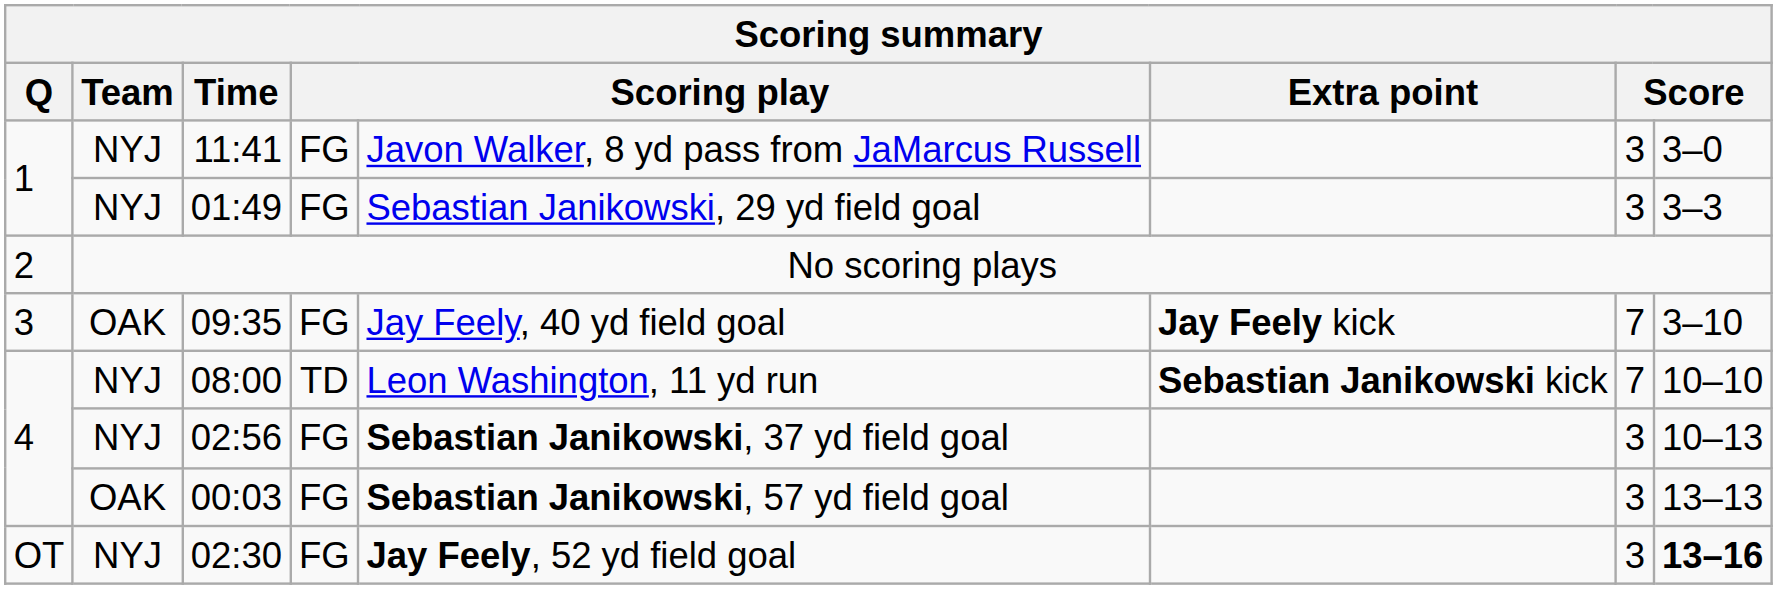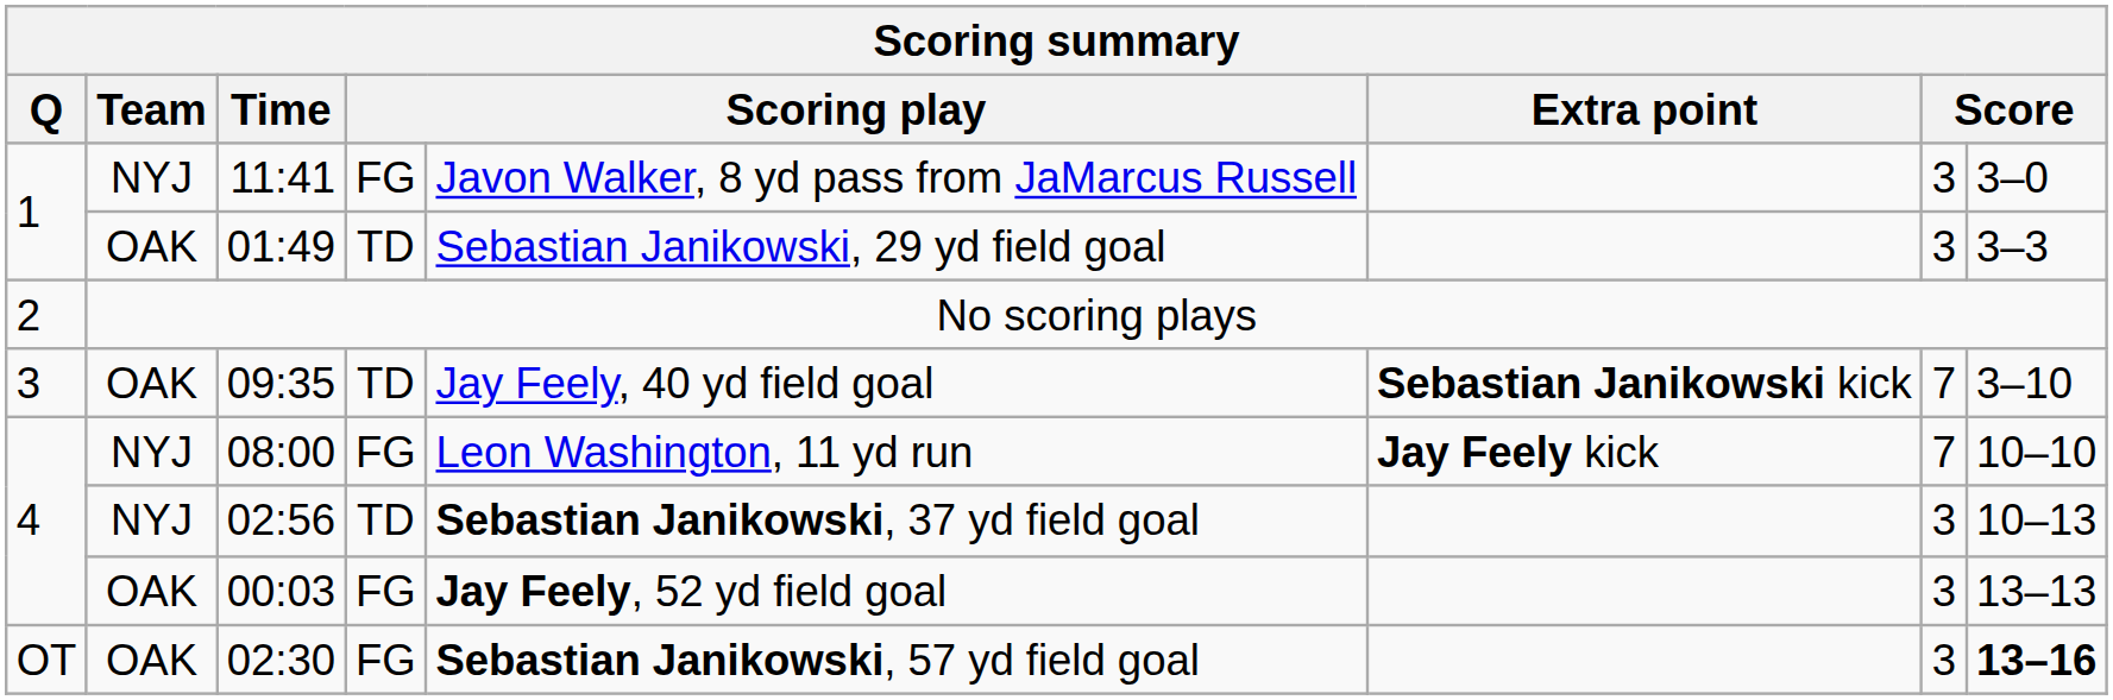 <table class="wikitable" style="font-size: 95%;">
 <tr>
 <th colspan=8>Scoring summary</th>
 </tr>
 <tr>
 <th>Q</th>
 <th>Team</th>
 <th>Time</th>
 <th colspan=2>Scoring play</th>
 <th>Extra point</th>
 <th colspan=2>Score</th>
 </tr>
 <tr>
 <td rowspan="2">1</td>
 <td align=center>NYJ</td>
 <td align=right>11:41</td>
 <td align=center>FG</td>
 <td><a href='#'>Javon Walker</a>, 8 yd pass from <a href='#'>JaMarcus Russell</a></td>
 <td></td>
 <td>3</td>
 <td>3–0</td>
 </tr>
 <tr>
-<td align=center>NYJ</td>
+<td align=center>OAK</td>
 <td align=right>01:49</td>
-<td align=center>FG</td>
+<td align=center>TD</td>
 <td><a href='#'>Sebastian Janikowski</a>, 29 yd field goal</td>
 <td></td>
 <td>3</td>
 <td>3–3</td>
 </tr>
 <tr>
 <td>2</td>
 <td align=center colspan="7">No scoring plays</td>
 </tr>
 <tr>
 <td>3</td>
 <td align=center>OAK</td>
 <td align=right>09:35</td>
-<td align=center>FG</td>
+<td align=center>TD</td>
 <td><a href='#'>Jay Feely</a>, 40 yd field goal</td>
-<td><strong>Jay Feely</strong> kick</td>
+<td><strong>Sebastian Janikowski</strong> kick</td>
 <td>7</td>
 <td>3–10</td>
 </tr>
 <tr>
 <td rowspan="3">4</td>
 <td align=center>NYJ</td>
 <td align=right>08:00</td>
-<td align=center>TD</td>
+<td align=center>FG</td>
 <td><a href='#'>Leon Washington</a>, 11 yd run</td>
-<td><strong>Sebastian Janikowski</strong> kick</td>
+<td><strong>Jay Feely</strong> kick</td>
 <td>7</td>
 <td>10–10</td>
 </tr>
 <tr>
 <td align=center>NYJ</td>
 <td align=right>02:56</td>
-<td align=center>FG</td>
+<td align=center>TD</td>
 <td><strong>Sebastian Janikowski</strong>, 37 yd field goal</td>
 <td></td>
 <td>3</td>
 <td>10–13</td>
 </tr>
 <tr>
 <td align=center>OAK</td>
 <td align=right>00:03</td>
 <td align=center>FG</td>
-<td><strong>Sebastian Janikowski</strong>, 57 yd field goal</td>
+<td><strong>Jay Feely</strong>, 52 yd field goal</td>
 <td></td>
 <td>3</td>
 <td>13–13</td>
 </tr>
 <tr>
 <td>OT</td>
-<td align=center>NYJ</td>
+<td align=center>OAK</td>
 <td align=right>02:30</td>
 <td align=center>FG</td>
-<td><strong>Jay Feely</strong>, 52 yd field goal</td>
+<td><strong>Sebastian Janikowski</strong>, 57 yd field goal</td>
 <td></td>
 <td>3</td>
 <td><strong>13–16</strong></td>
 </tr>
 </table>
